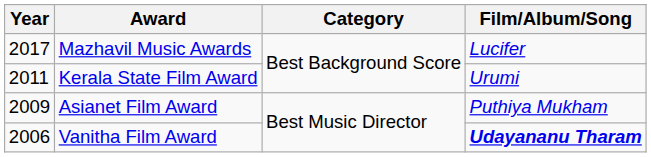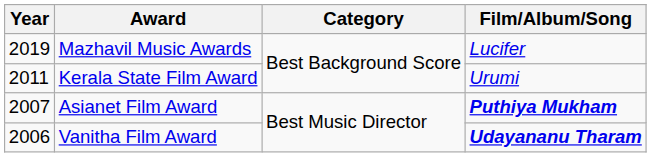 <table class="wikitable">
 <tr>
 <th>Year</th>
 <th>Award</th>
 <th>Category</th>
 <th>Film/Album/Song</th>
 </tr>
 <tr>
-<td>2017</td>
+<td>2019</td>
 <td><a href='#'>Mazhavil Music Awards</a></td>
 <td rowspan=2>Best Background Score</td>
 <td><em><a href='#'>Lucifer</a></em></td>
 </tr>
 <tr>
 <td>2011</td>
 <td><a href='#'>Kerala State Film Award</a></td>
 <td><em><a href='#'>Urumi</a></em></td>
 </tr>
 <tr>
-<td>2009</td>
+<td>2007</td>
 <td><a href='#'>Asianet Film Award</a></td>
 <td rowspan=2>Best Music Director</td>
-<td><em><a href='#'>Puthiya Mukham</a></em></td>
+<td><strong><em><a href='#'>Puthiya Mukham</a></em></strong></td>
 </tr>
 <tr>
 <td>2006</td>
 <td><a href='#'>Vanitha Film Award</a></td>
 <td><strong><em><a href='#'>Udayananu Tharam</a></em></strong></td>
 </tr>
 </table>
